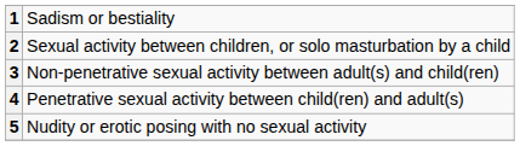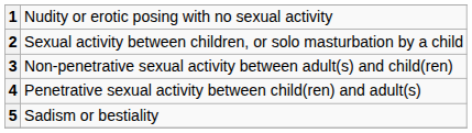 <table class="wikitable" style="font-weight:normal;text-align:left;">
 <tr ! Level Number !! Level Title !! Description>
 </tr>
 <tr>
 <th>1</th>
-<td>Sadism or bestiality</td>
+<td>Nudity or erotic posing with no sexual activity</td>
 </tr>
 <tr>
 <th>2</th>
 <td>Sexual activity between children, or solo masturbation by a child</td>
 </tr>
 <tr>
 <th>3</th>
 <td>Non-penetrative sexual activity between adult(s) and child(ren)</td>
 </tr>
 <tr>
 <th>4</th>
 <td>Penetrative sexual activity between child(ren) and adult(s)</td>
 </tr>
 <tr>
 <th>5</th>
-<td>Nudity or erotic posing with no sexual activity</td>
+<td>Sadism or bestiality</td>
 </tr>
 <tr>
 </tr>
 </table>
